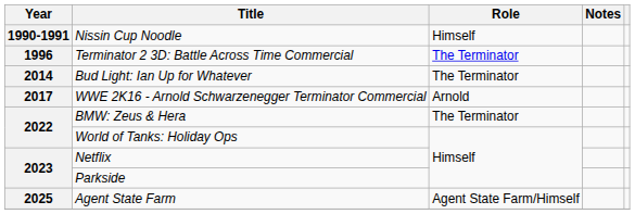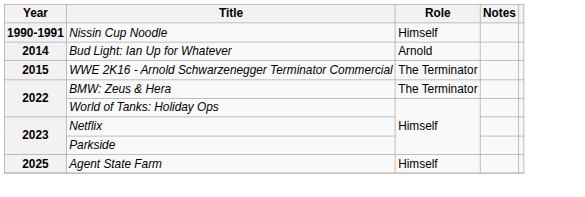 <table class="wikitable plainrowheaders sortable" style="margin-right: 0;">
 <tr>
 <th scope="col">Year</th>
 <th scope="col">Title</th>
 <th scope="col">Role</th>
 <th scope="col" class="unsortable">Notes</th>
 <th scope="col" class="unsortable"></th>
 </tr>
 <tr>
 <th scope=row>1990-1991</th>
 <td><em>Nissin Cup Noodle</em></td>
 <td>Himself</td>
 <td></td>
 <td></td>
 </tr>
 <tr>
-<th scope=row>1996</th>
-<td><em>Terminator 2 3D: Battle Across Time Commercial</em></td>
-<td><a href='#'>The Terminator</a></td>
+<th scope=row>2014</th>
+<td><em>Bud Light: Ian Up for Whatever</em></td>
+<td>Arnold</td>
 <td></td>
 <td></td>
 </tr>
 <tr>
-<th scope=row>2014</th>
-<td><em>Bud Light: Ian Up for Whatever</em></td>
+<th scope=row>2015</th>
+<td><em>WWE 2K16 - Arnold Schwarzenegger Terminator Commercial</em></td>
 <td>The Terminator</td>
-<td></td>
-<td></td>
-</tr>
-<tr>
-<th scope=row>2017</th>
-<td><em>WWE 2K16 - Arnold Schwarzenegger Terminator Commercial</em></td>
-<td>Arnold</td>
 <td></td>
 <td></td>
 </tr>
 <tr>
 <th rowspan="2" scope="row">2022</th>
 <td><em>BMW: Zeus & Hera</em></td>
 <td>The Terminator</td>
 <td></td>
 <td></td>
 </tr>
 <tr>
 <td><em>World of Tanks: Holiday Ops</em></td>
 <td rowspan="3">Himself</td>
 <td></td>
 <td></td>
 </tr>
 <tr>
 <th rowspan="2" scope="row">2023</th>
 <td><em>Netflix</em></td>
 <td></td>
 <td></td>
 </tr>
 <tr>
 <td><em>Parkside</em></td>
 <td></td>
 <td></td>
 </tr>
 <tr>
 <th scope=row>2025</th>
 <td><em>Agent State Farm</em></td>
-<td>Agent State Farm/Himself</td>
+<td>Himself</td>
 <td></td>
 <td></td>
 </tr>
 <tr>
 </tr>
 </table>
